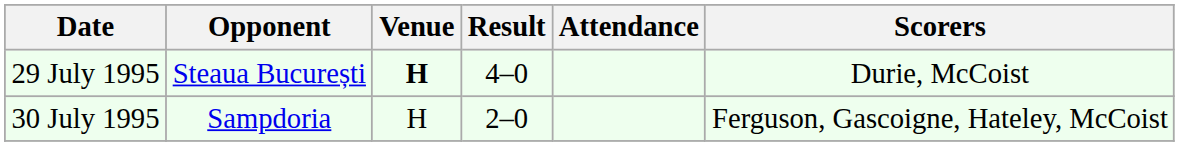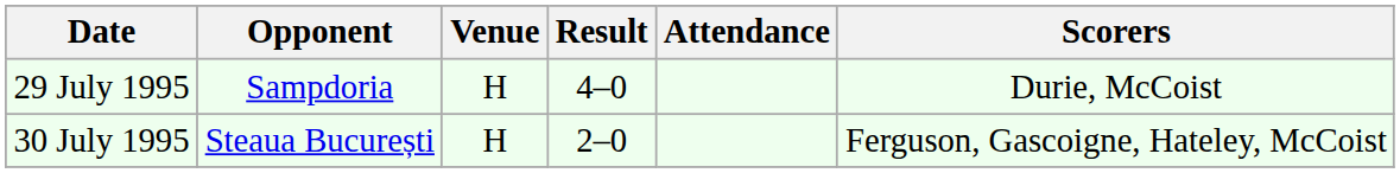 <table class="wikitable sortable" style="font-size:100%; text-align:center">
 <tr>
 <th>Date</th>
 <th>Opponent</th>
 <th>Venue</th>
 <th>Result</th>
 <th>Attendance</th>
 <th>Scorers</th>
 </tr>
 <tr bgcolor = "#EEFFEE">
 <td>29 July 1995</td>
-<td> <a href='#'>Steaua București</a></td>
-<td><strong>H</strong></td>
+<td> <a href='#'>Sampdoria</a></td>
+<td>H</td>
 <td>4–0</td>
 <td></td>
 <td>Durie, McCoist</td>
 </tr>
 <tr bgcolor = "#EEFFEE">
 <td>30 July 1995</td>
-<td> <a href='#'>Sampdoria</a></td>
+<td> <a href='#'>Steaua București</a></td>
 <td>H</td>
 <td>2–0</td>
 <td></td>
 <td>Ferguson, Gascoigne, Hateley, McCoist</td>
 </tr>
 </table>
